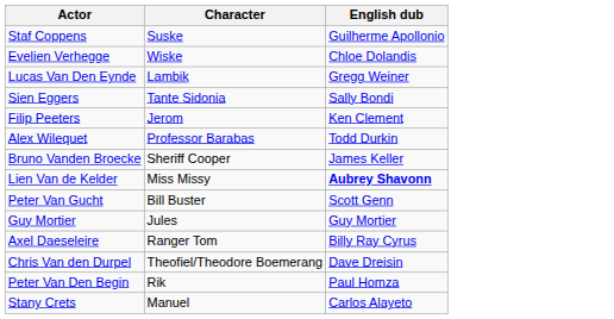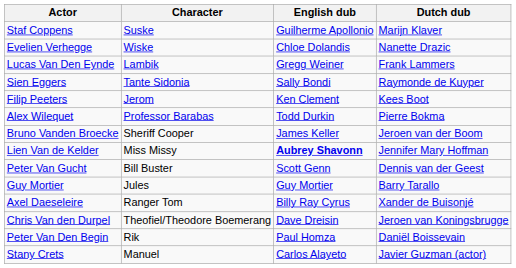 <table class="wikitable">
 <tr>
 <th>Actor</th>
 <th>Character</th>
 <th>English dub</th>
+<th>Dutch dub</th>
 </tr>
 <tr>
 <td><a href='#'>Staf Coppens</a></td>
 <td><a href='#'>Suske</a></td>
 <td><a href='#'>Guilherme Apollonio</a></td>
+<td><a href='#'>Marijn Klaver</a></td>
 </tr>
 <tr>
 <td><a href='#'>Evelien Verhegge</a></td>
 <td><a href='#'>Wiske</a></td>
 <td><a href='#'>Chloe Dolandis</a></td>
+<td><a href='#'>Nanette Drazic</a></td>
 </tr>
 <tr>
 <td><a href='#'>Lucas Van Den Eynde</a></td>
 <td><a href='#'>Lambik</a></td>
 <td><a href='#'>Gregg Weiner</a></td>
+<td><a href='#'>Frank Lammers</a></td>
 </tr>
 <tr>
 <td><a href='#'>Sien Eggers</a></td>
 <td><a href='#'>Tante Sidonia</a></td>
 <td><a href='#'>Sally Bondi</a></td>
+<td><a href='#'>Raymonde de Kuyper</a></td>
 </tr>
 <tr>
 <td><a href='#'>Filip Peeters</a></td>
 <td><a href='#'>Jerom</a></td>
 <td><a href='#'>Ken Clement</a></td>
+<td><a href='#'>Kees Boot</a></td>
 </tr>
 <tr>
 <td><a href='#'>Alex Wilequet</a></td>
 <td><a href='#'>Professor Barabas</a></td>
 <td><a href='#'>Todd Durkin</a></td>
+<td><a href='#'>Pierre Bokma</a></td>
 </tr>
 <tr>
 <td><a href='#'>Bruno Vanden Broecke</a></td>
 <td>Sheriff Cooper</td>
 <td><a href='#'>James Keller</a></td>
+<td><a href='#'>Jeroen van der Boom</a></td>
 </tr>
 <tr>
 <td><a href='#'>Lien Van de Kelder</a></td>
 <td>Miss Missy</td>
 <td><strong><a href='#'>Aubrey Shavonn</a></strong></td>
+<td><a href='#'>Jennifer Mary Hoffman</a></td>
 </tr>
 <tr>
 <td><a href='#'>Peter Van Gucht</a></td>
 <td>Bill Buster</td>
 <td><a href='#'>Scott Genn</a></td>
+<td><a href='#'>Dennis van der Geest</a></td>
 </tr>
 <tr>
 <td><a href='#'>Guy Mortier</a></td>
 <td>Jules</td>
 <td><a href='#'>Guy Mortier</a></td>
+<td><a href='#'>Barry Tarallo</a></td>
 </tr>
 <tr>
 <td><a href='#'>Axel Daeseleire</a></td>
 <td>Ranger Tom</td>
 <td><a href='#'>Billy Ray Cyrus</a></td>
+<td><a href='#'>Xander de Buisonjé</a></td>
 </tr>
 <tr>
 <td><a href='#'>Chris Van den Durpel</a></td>
 <td>Theofiel/Theodore Boemerang</td>
 <td><a href='#'>Dave Dreisin</a></td>
+<td><a href='#'>Jeroen van Koningsbrugge</a></td>
 </tr>
 <tr>
 <td><a href='#'>Peter Van Den Begin</a></td>
 <td>Rik</td>
 <td><a href='#'>Paul Homza</a></td>
+<td><a href='#'>Daniël Boissevain</a></td>
 </tr>
 <tr>
 <td><a href='#'>Stany Crets</a></td>
 <td>Manuel</td>
 <td><a href='#'>Carlos Alayeto</a></td>
+<td><a href='#'>Javier Guzman (actor)</a></td>
 </tr>
 </table>
